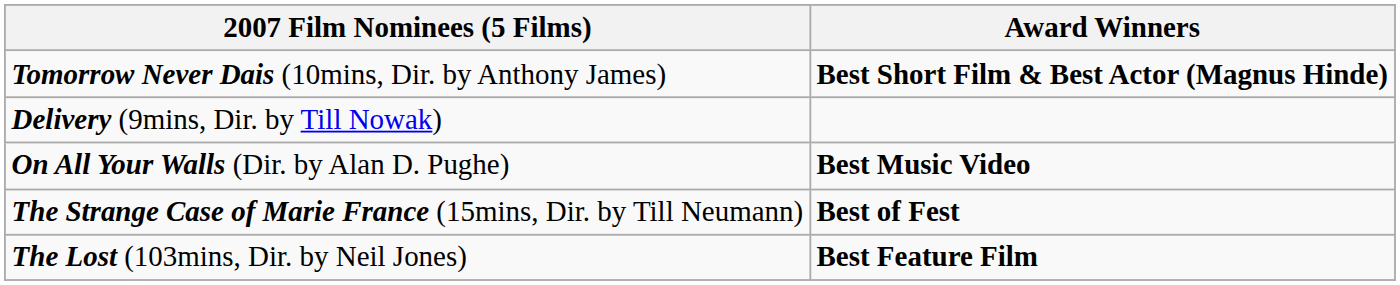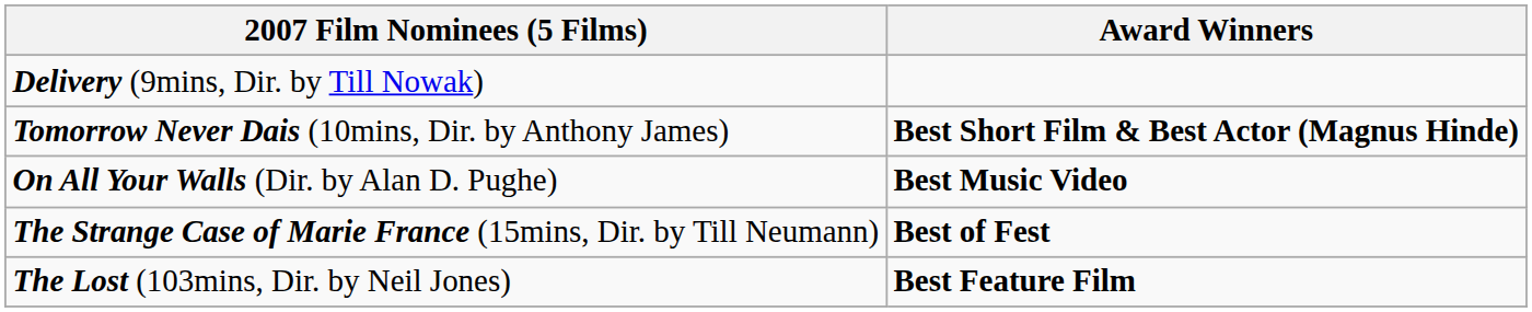 <table class="wikitable mw-collapsible mw-collapsed">
 <tr>
 <th><strong>2007 Film Nominees (5 Films)</strong></th>
 <th><strong>Award Winners</strong></th>
 </tr>
 <tr>
+<td><strong><em>Delivery</em></strong> (9mins, Dir. by <a href='#'>Till Nowak</a>)</td>
+<td></td>
+</tr>
+<tr>
 <td><strong><em>Tomorrow Never Dais</em></strong> (10mins, Dir. by Anthony James)</td>
 <td><strong>Best Short Film & Best Actor (Magnus Hinde)</strong></td>
-</tr>
-<tr>
-<td><strong><em>Delivery</em></strong> (9mins, Dir. by <a href='#'>Till Nowak</a>)</td>
-<td></td>
 </tr>
 <tr>
 <td><strong><em>On All Your Walls</em></strong> (Dir. by Alan D. Pughe)</td>
 <td><strong>Best Music Video</strong></td>
 </tr>
 <tr>
 <td><strong><em>The Strange Case of Marie France</em></strong> (15mins, Dir. by Till Neumann)</td>
 <td><strong>Best of Fest</strong></td>
 </tr>
 <tr>
 <td><strong><em>The Lost</em></strong> (103mins, Dir. by Neil Jones)</td>
 <td><strong>Best Feature Film</strong></td>
 </tr>
 </table>
